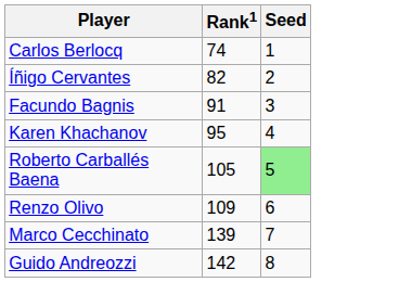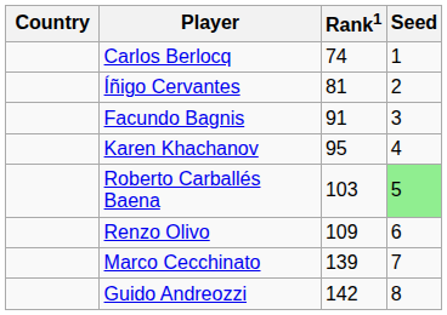 <table class="sortable wikitable">
 <tr>
+<th width="70">Country</th>
 <th width="175">Player</th>
 <th>Rank<sup>1</sup></th>
 <th>Seed</th>
 </tr>
 <tr>
+<td></td>
 <td><a href='#'>Carlos Berlocq</a></td>
 <td>74</td>
 <td>1</td>
 </tr>
 <tr>
+<td></td>
 <td><a href='#'>Íñigo Cervantes</a></td>
-<td>82</td>
+<td>81</td>
 <td>2</td>
 </tr>
 <tr>
+<td></td>
 <td><a href='#'>Facundo Bagnis</a></td>
 <td>91</td>
 <td>3</td>
 </tr>
 <tr>
+<td></td>
 <td><a href='#'>Karen Khachanov</a></td>
 <td>95</td>
 <td>4</td>
 </tr>
 <tr>
+<td></td>
 <td><a href='#'>Roberto Carballés Baena</a></td>
-<td>105</td>
+<td>103</td>
 <td style="background: lightgreen;">5</td>
 </tr>
 <tr>
+<td></td>
 <td><a href='#'>Renzo Olivo</a></td>
 <td>109</td>
 <td>6</td>
 </tr>
 <tr>
+<td></td>
 <td><a href='#'>Marco Cecchinato</a></td>
 <td>139</td>
 <td>7</td>
 </tr>
 <tr>
+<td></td>
 <td><a href='#'>Guido Andreozzi</a></td>
 <td>142</td>
 <td>8</td>
 </tr>
 </table>
